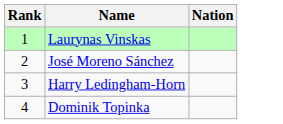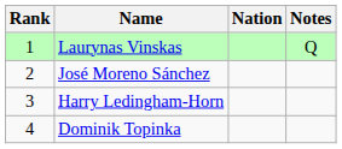 <table class="wikitable sortable" style="text-align:center">
 <tr>
 <th>Rank</th>
 <th>Name</th>
 <th>Nation</th>
+<th>Notes</th>
 </tr>
 <tr bgcolor=bbffbb>
 <td>1</td>
 <td align=left><a href='#'>Laurynas Vinskas</a></td>
 <td align=left></td>
+<td>Q</td>
 </tr>
 <tr>
 <td>2</td>
 <td align=left><a href='#'>José Moreno Sánchez</a></td>
 <td align=left></td>
+<td></td>
 </tr>
 <tr>
 <td>3</td>
 <td align=left><a href='#'>Harry Ledingham-Horn</a></td>
 <td align=left></td>
+<td></td>
 </tr>
 <tr>
 <td>4</td>
 <td align=left><a href='#'>Dominik Topinka</a></td>
 <td align=left></td>
+<td></td>
 </tr>
 </table>
